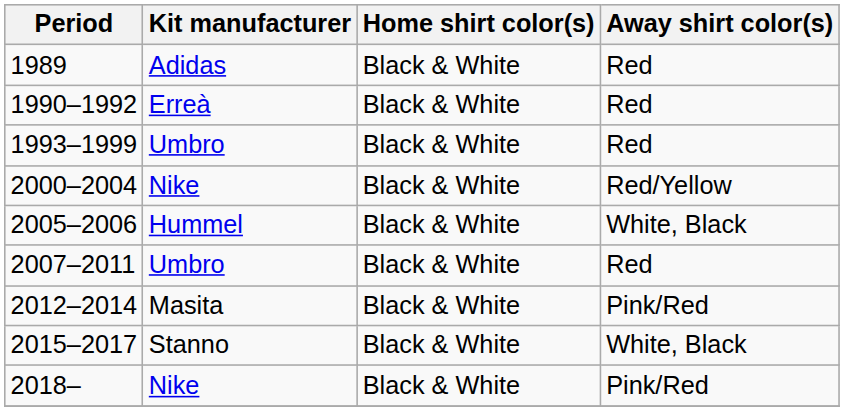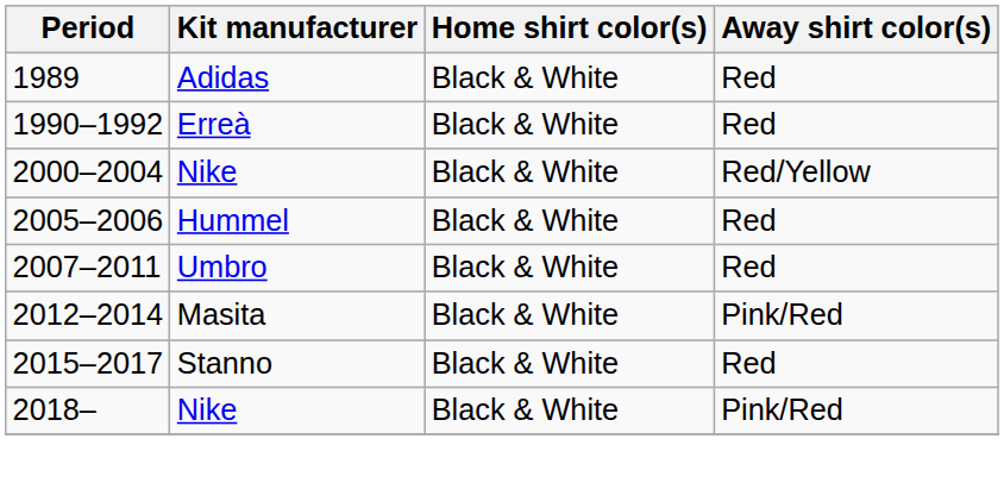 <table class="wikitable">
 <tr>
 <th>Period</th>
 <th>Kit manufacturer</th>
 <th>Home shirt color(s)</th>
 <th>Away shirt color(s)</th>
 </tr>
 <tr>
 <td>1989</td>
 <td> <a href='#'>Adidas</a></td>
 <td>Black & White</td>
 <td>Red</td>
 </tr>
 <tr>
 <td>1990–1992</td>
 <td> <a href='#'>Erreà</a></td>
 <td>Black & White</td>
 <td>Red</td>
 </tr>
 <tr>
-<td>1993–1999</td>
-<td> <a href='#'>Umbro</a></td>
-<td>Black & White</td>
-<td>Red</td>
-</tr>
-<tr>
 <td>2000–2004</td>
 <td> <a href='#'>Nike</a></td>
 <td>Black & White</td>
 <td>Red/Yellow</td>
 </tr>
 <tr>
 <td>2005–2006</td>
 <td> <a href='#'>Hummel</a></td>
 <td>Black & White</td>
-<td>White, Black</td>
+<td>Red</td>
 </tr>
 <tr>
 <td>2007–2011</td>
 <td> <a href='#'>Umbro</a></td>
 <td>Black & White</td>
 <td>Red</td>
 </tr>
 <tr>
 <td>2012–2014</td>
 <td> Masita</td>
 <td>Black & White</td>
 <td>Pink/Red</td>
 </tr>
 <tr>
 <td>2015–2017</td>
 <td> Stanno</td>
 <td>Black & White</td>
-<td>White, Black</td>
+<td>Red</td>
 </tr>
 <tr>
 <td>2018–</td>
 <td> <a href='#'>Nike</a></td>
 <td>Black & White</td>
 <td>Pink/Red</td>
 </tr>
 <tr>
 </tr>
 </table>
